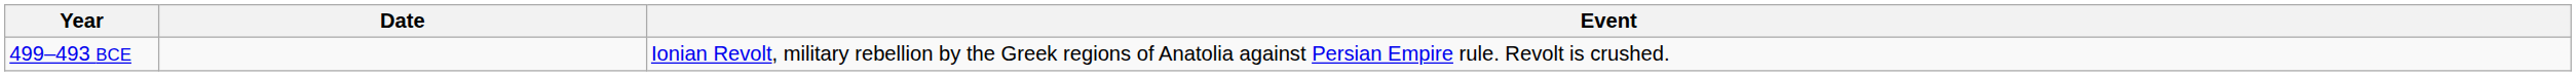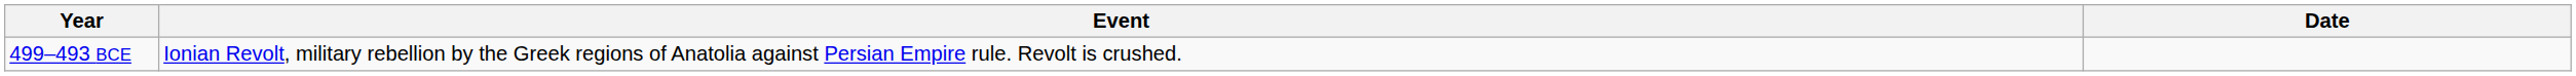 <table class="wikitable" width="100%">
 <tr>
 <th style="width:6%">Year</th>
+<th>Event</th>
 <th style="width:19%">Date</th>
-<th>Event</th>
 </tr>
 <tr>
 <td><a href='#'>499–493 <small>BCE</small></a></td>
+<td><a href='#'>Ionian Revolt</a>, military rebellion by the Greek regions of Anatolia against <a href='#'>Persian Empire</a> rule. Revolt is crushed.</td>
 <td></td>
-<td><a href='#'>Ionian Revolt</a>, military rebellion by the Greek regions of Anatolia against <a href='#'>Persian Empire</a> rule. Revolt is crushed.</td>
 </tr>
 </table>
